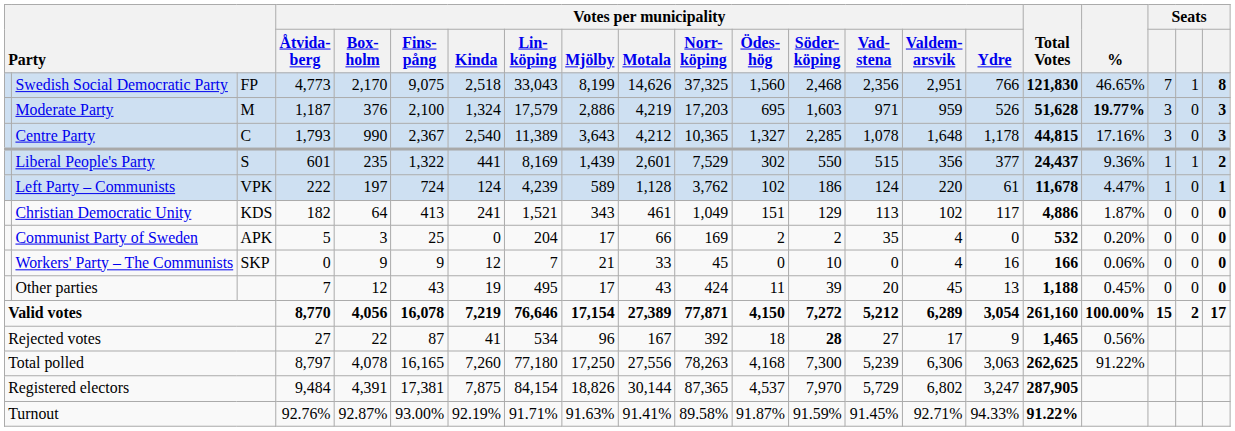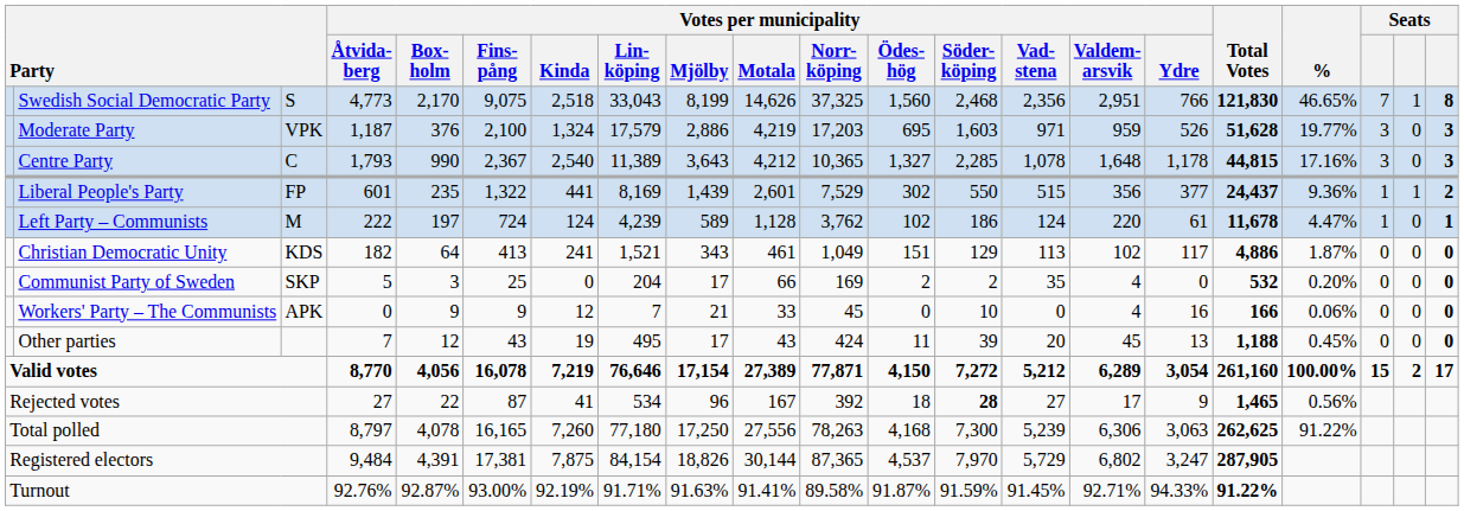 <table class="wikitable" border="1" style="text-align:right;">
 <tr>
 <th style="text-align:left;" valign=bottom rowspan=2 colspan=3>Party</th>
 <th colspan=13>Votes per municipality</th>
 <th align=center valign=bottom rowspan=2 width="50">Total Votes</th>
 <th align=center valign=bottom rowspan=2 width="50">%</th>
 <th colspan=3>Seats</th>
 </tr>
 <tr>
 <th align=center valign=bottom width="50"><a href='#'>Åtvida- berg</a></th>
 <th align=center valign=bottom width="50"><a href='#'>Box- holm</a></th>
 <th align=center valign=bottom width="50"><a href='#'>Fins- pång</a></th>
 <th align=center valign=bottom width="50"><a href='#'>Kinda</a></th>
 <th align=center valign=bottom width="50"><a href='#'>Lin- köping</a></th>
 <th align=center valign=bottom width="50"><a href='#'>Mjölby</a></th>
 <th align=center valign=bottom width="50"><a href='#'>Motala</a></th>
 <th align=center valign=bottom width="50"><a href='#'>Norr- köping</a></th>
 <th align=center valign=bottom width="50"><a href='#'>Ödes- hög</a></th>
 <th align=center valign=bottom width="50"><a href='#'>Söder- köping</a></th>
 <th align=center valign=bottom width="50"><a href='#'>Vad- stena</a></th>
 <th align=center valign=bottom width="50"><a href='#'>Valdem- arsvik</a></th>
 <th align=center valign=bottom width="50"><a href='#'>Ydre</a></th>
 <th align=center valign=bottom width="20"><small></small></th>
 <th align=center valign=bottom width="20"><small><a href='#'></a></small></th>
 <th align=center valign=bottom width="20"><small></small></th>
 </tr>
 <tr style="background:#CEE0F2;">
 <td></td>
 <td align=left style="white-space: nowrap;"><a href='#'>Swedish Social Democratic Party</a></td>
-<td align=left>FP</td>
+<td align=left>S</td>
 <td>4,773</td>
 <td>2,170</td>
 <td>9,075</td>
 <td>2,518</td>
 <td>33,043</td>
 <td>8,199</td>
 <td>14,626</td>
 <td>37,325</td>
 <td>1,560</td>
 <td>2,468</td>
 <td>2,356</td>
 <td>2,951</td>
 <td>766</td>
 <td><strong>121,830</strong></td>
 <td>46.65%</td>
 <td>7</td>
 <td>1</td>
 <td><strong>8</strong></td>
 </tr>
 <tr style="background:#CEE0F2;">
 <td></td>
 <td align=left><a href='#'>Moderate Party</a></td>
-<td align=left>M</td>
+<td align=left>VPK</td>
 <td>1,187</td>
 <td>376</td>
 <td>2,100</td>
 <td>1,324</td>
 <td>17,579</td>
 <td>2,886</td>
 <td>4,219</td>
 <td>17,203</td>
 <td>695</td>
 <td>1,603</td>
 <td>971</td>
 <td>959</td>
 <td>526</td>
 <td><strong>51,628</strong></td>
-<td><strong>19.77%</strong></td>
+<td>19.77%</td>
 <td>3</td>
 <td>0</td>
 <td><strong>3</strong></td>
 </tr>
 <tr style="background:#CEE0F2;">
 <td></td>
 <td align=left><a href='#'>Centre Party</a></td>
 <td align=left>C</td>
 <td>1,793</td>
 <td>990</td>
 <td>2,367</td>
 <td>2,540</td>
 <td>11,389</td>
 <td>3,643</td>
 <td>4,212</td>
 <td>10,365</td>
 <td>1,327</td>
 <td>2,285</td>
 <td>1,078</td>
 <td>1,648</td>
 <td>1,178</td>
 <td><strong>44,815</strong></td>
 <td>17.16%</td>
 <td>3</td>
 <td>0</td>
 <td><strong>3</strong></td>
 </tr>
 <tr style="background:#CEE0F2; border-top:3px solid darkgray;">
 <td></td>
 <td align=left><a href='#'>Liberal People's Party</a></td>
-<td align=left>S</td>
+<td align=left>FP</td>
 <td>601</td>
 <td>235</td>
 <td>1,322</td>
 <td>441</td>
 <td>8,169</td>
 <td>1,439</td>
 <td>2,601</td>
 <td>7,529</td>
 <td>302</td>
 <td>550</td>
 <td>515</td>
 <td>356</td>
 <td>377</td>
 <td><strong>24,437</strong></td>
 <td>9.36%</td>
 <td>1</td>
 <td>1</td>
 <td><strong>2</strong></td>
 </tr>
 <tr style="background:#CEE0F2;">
 <td></td>
 <td align=left><a href='#'>Left Party – Communists</a></td>
-<td align=left>VPK</td>
+<td align=left>M</td>
 <td>222</td>
 <td>197</td>
 <td>724</td>
 <td>124</td>
 <td>4,239</td>
 <td>589</td>
 <td>1,128</td>
 <td>3,762</td>
 <td>102</td>
 <td>186</td>
 <td>124</td>
 <td>220</td>
 <td>61</td>
 <td><strong>11,678</strong></td>
 <td>4.47%</td>
 <td>1</td>
 <td>0</td>
 <td><strong>1</strong></td>
 </tr>
 <tr>
 <td></td>
 <td align=left><a href='#'>Christian Democratic Unity</a></td>
 <td align=left>KDS</td>
 <td>182</td>
 <td>64</td>
 <td>413</td>
 <td>241</td>
 <td>1,521</td>
 <td>343</td>
 <td>461</td>
 <td>1,049</td>
 <td>151</td>
 <td>129</td>
 <td>113</td>
 <td>102</td>
 <td>117</td>
 <td><strong>4,886</strong></td>
 <td>1.87%</td>
 <td>0</td>
 <td>0</td>
 <td><strong>0</strong></td>
 </tr>
 <tr>
 <td></td>
 <td align=left><a href='#'>Communist Party of Sweden</a></td>
-<td align=left>APK</td>
+<td align=left>SKP</td>
 <td>5</td>
 <td>3</td>
 <td>25</td>
 <td>0</td>
 <td>204</td>
 <td>17</td>
 <td>66</td>
 <td>169</td>
 <td>2</td>
 <td>2</td>
 <td>35</td>
 <td>4</td>
 <td>0</td>
 <td><strong>532</strong></td>
 <td>0.20%</td>
 <td>0</td>
 <td>0</td>
 <td><strong>0</strong></td>
 </tr>
 <tr>
 <td></td>
 <td align=left><a href='#'>Workers' Party – The Communists</a></td>
-<td align=left>SKP</td>
+<td align=left>APK</td>
 <td>0</td>
 <td>9</td>
 <td>9</td>
 <td>12</td>
 <td>7</td>
 <td>21</td>
 <td>33</td>
 <td>45</td>
 <td>0</td>
 <td>10</td>
 <td>0</td>
 <td>4</td>
 <td>16</td>
 <td><strong>166</strong></td>
 <td>0.06%</td>
 <td>0</td>
 <td>0</td>
 <td><strong>0</strong></td>
 </tr>
 <tr>
 <td></td>
 <td align=left>Other parties</td>
 <td></td>
 <td>7</td>
 <td>12</td>
 <td>43</td>
 <td>19</td>
 <td>495</td>
 <td>17</td>
 <td>43</td>
 <td>424</td>
 <td>11</td>
 <td>39</td>
 <td>20</td>
 <td>45</td>
 <td>13</td>
 <td><strong>1,188</strong></td>
 <td>0.45%</td>
 <td>0</td>
 <td>0</td>
 <td><strong>0</strong></td>
 </tr>
 <tr style="font-weight:bold">
 <td align=left colspan=3>Valid votes</td>
 <td>8,770</td>
 <td>4,056</td>
 <td>16,078</td>
 <td>7,219</td>
 <td>76,646</td>
 <td>17,154</td>
 <td>27,389</td>
 <td>77,871</td>
 <td>4,150</td>
 <td>7,272</td>
 <td>5,212</td>
 <td>6,289</td>
 <td>3,054</td>
 <td>261,160</td>
 <td>100.00%</td>
 <td>15</td>
 <td>2</td>
 <td>17</td>
 </tr>
 <tr>
 <td align=left colspan=3>Rejected votes</td>
 <td>27</td>
 <td>22</td>
 <td>87</td>
 <td>41</td>
 <td>534</td>
 <td>96</td>
 <td>167</td>
 <td>392</td>
 <td>18</td>
 <td><strong>28</strong></td>
 <td>27</td>
 <td>17</td>
 <td>9</td>
 <td><strong>1,465</strong></td>
 <td>0.56%</td>
 <td></td>
 <td></td>
 <td></td>
 </tr>
 <tr>
 <td align=left colspan=3>Total polled</td>
 <td>8,797</td>
 <td>4,078</td>
 <td>16,165</td>
 <td>7,260</td>
 <td>77,180</td>
 <td>17,250</td>
 <td>27,556</td>
 <td>78,263</td>
 <td>4,168</td>
 <td>7,300</td>
 <td>5,239</td>
 <td>6,306</td>
 <td>3,063</td>
 <td><strong>262,625</strong></td>
 <td>91.22%</td>
 <td></td>
 <td></td>
 <td></td>
 </tr>
 <tr>
 <td align=left colspan=3>Registered electors</td>
 <td>9,484</td>
 <td>4,391</td>
 <td>17,381</td>
 <td>7,875</td>
 <td>84,154</td>
 <td>18,826</td>
 <td>30,144</td>
 <td>87,365</td>
 <td>4,537</td>
 <td>7,970</td>
 <td>5,729</td>
 <td>6,802</td>
 <td>3,247</td>
 <td><strong>287,905</strong></td>
 <td></td>
 <td></td>
 <td></td>
 <td></td>
 </tr>
 <tr>
 <td align=left colspan=3>Turnout</td>
 <td>92.76%</td>
 <td>92.87%</td>
 <td>93.00%</td>
 <td>92.19%</td>
 <td>91.71%</td>
 <td>91.63%</td>
 <td>91.41%</td>
 <td>89.58%</td>
 <td>91.87%</td>
 <td>91.59%</td>
 <td>91.45%</td>
 <td>92.71%</td>
 <td>94.33%</td>
 <td><strong>91.22%</strong></td>
 <td></td>
 <td></td>
 <td></td>
 <td></td>
 </tr>
 </table>
